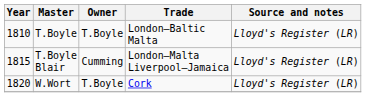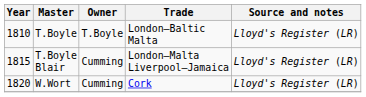 <table class="sortable wikitable">
 <tr>
 <th>Year</th>
 <th>Master</th>
 <th>Owner</th>
 <th>Trade</th>
 <th>Source and notes</th>
 </tr>
 <tr>
 <td>1810</td>
 <td>T.Boyle</td>
 <td>T.Boyle</td>
 <td>London–Baltic<br>Malta</td>
 <td><em>Lloyd's Register</em> (<em>LR</em>)</td>
 </tr>
 <tr>
 <td>1815</td>
 <td>T.Boyle<br>Blair</td>
 <td>Cumming</td>
 <td>London–Malta<br>Liverpool–Jamaica</td>
 <td><em>Lloyd's Register</em> (<em>LR</em>)</td>
 </tr>
 <tr>
 <td>1820</td>
 <td>W.Wort</td>
-<td>T.Boyle</td>
+<td>Cumming</td>
 <td><a href='#'>Cork</a></td>
 <td><em>Lloyd's Register</em> (<em>LR</em>)</td>
 </tr>
 <tr>
 </tr>
 </table>
